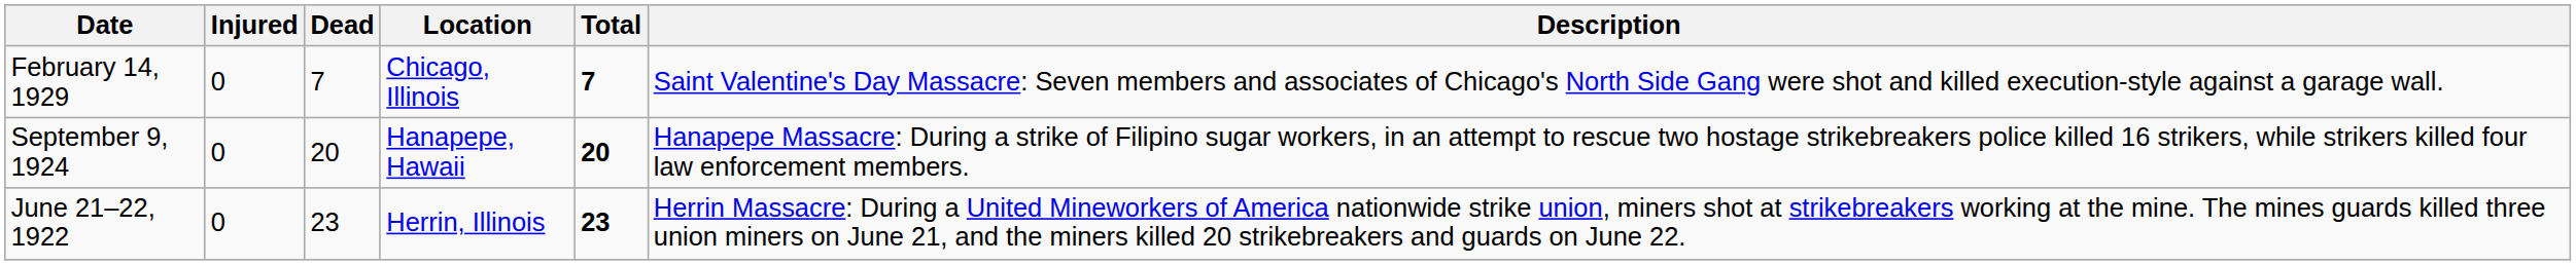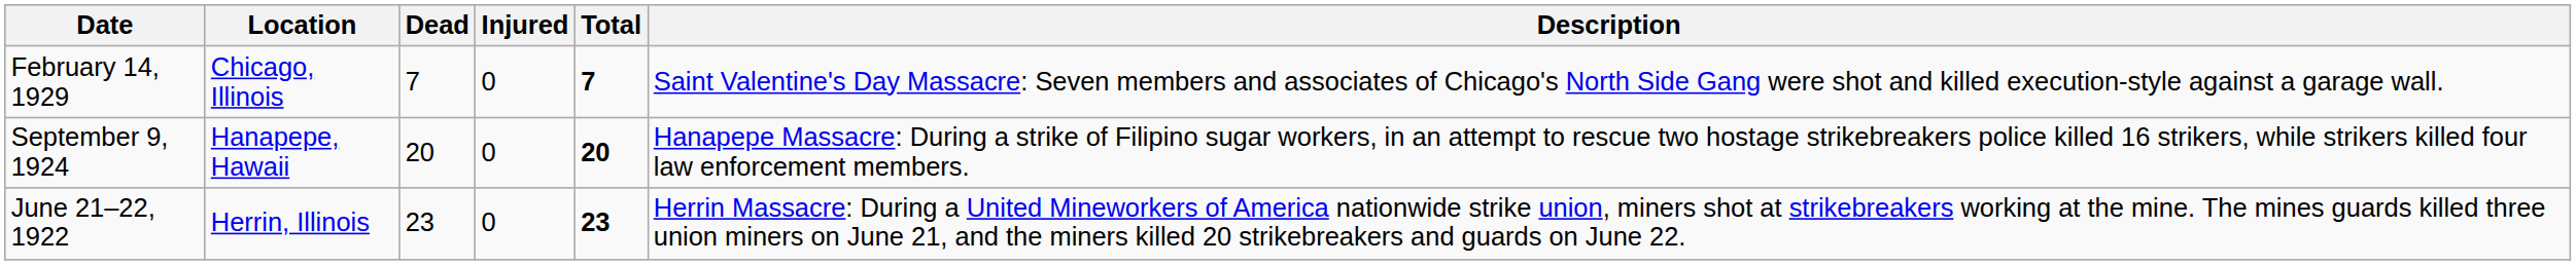 <table class="wikitable sortable">
 <tr>
 <th>Date</th>
+<th>Location</th>
+<th>Dead</th>
 <th>Injured</th>
-<th>Dead</th>
-<th>Location</th>
 <th>Total</th>
 <th>Description</th>
 </tr>
 <tr>
 <td>February 14, 1929</td>
+<td><a href='#'>Chicago, Illinois</a></td>
+<td>7</td>
 <td>0</td>
-<td>7</td>
-<td><a href='#'>Chicago, Illinois</a></td>
 <td><strong>7</strong></td>
 <td><a href='#'>Saint Valentine's Day Massacre</a>: Seven members and associates of Chicago's <a href='#'>North Side Gang</a> were shot and killed execution-style against a garage wall.</td>
 </tr>
 <tr>
 <td>September 9, 1924</td>
+<td><a href='#'>Hanapepe, Hawaii</a></td>
+<td>20</td>
 <td>0</td>
-<td>20</td>
-<td><a href='#'>Hanapepe, Hawaii</a></td>
 <td><strong>20</strong></td>
 <td><a href='#'>Hanapepe Massacre</a>: During a strike of Filipino sugar workers, in an attempt to rescue two hostage strikebreakers police killed 16 strikers, while strikers killed four law enforcement members.</td>
 </tr>
 <tr>
 <td>June 21–22, 1922</td>
+<td><a href='#'>Herrin, Illinois</a></td>
+<td>23</td>
 <td>0</td>
-<td>23</td>
-<td><a href='#'>Herrin, Illinois</a></td>
 <td><strong>23</strong></td>
 <td><a href='#'>Herrin Massacre</a>: During a <a href='#'>United Mineworkers of America</a> nationwide strike <a href='#'>union</a>, miners shot at <a href='#'>strikebreakers</a> working at the mine. The mines guards killed three union miners on June 21, and the miners killed 20 strikebreakers and guards on June 22.</td>
 </tr>
 </table>
